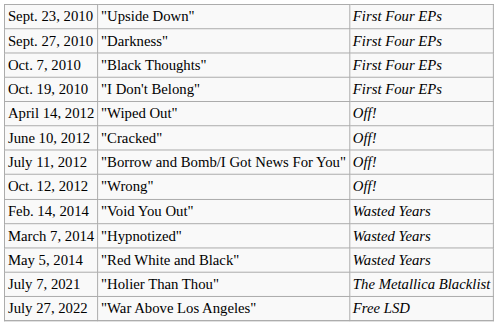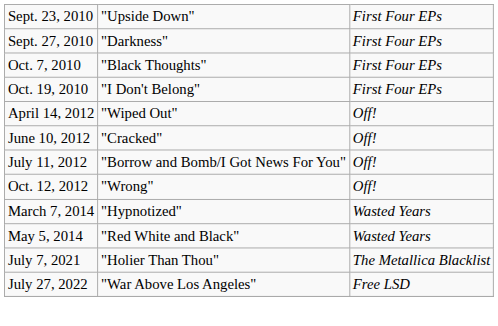 <table class="wikitable" style="font-size: 95%;">
 <tr>
 <td>Sept. 23, 2010</td>
 <td>"Upside Down"</td>
 <td><em>First Four EPs</em></td>
 </tr>
 <tr>
 <td>Sept. 27, 2010</td>
 <td>"Darkness"</td>
 <td><em>First Four EPs</em></td>
 </tr>
 <tr>
 <td>Oct. 7, 2010</td>
 <td>"Black Thoughts"</td>
 <td><em>First Four EPs</em></td>
 </tr>
 <tr>
 <td>Oct. 19, 2010</td>
 <td>"I Don't Belong"</td>
 <td><em>First Four EPs</em></td>
 </tr>
 <tr>
 <td>April 14, 2012</td>
 <td>"Wiped Out"</td>
 <td><em>Off!</em></td>
 </tr>
 <tr>
 <td>June 10, 2012</td>
 <td>"Cracked"</td>
 <td><em>Off!</em></td>
 </tr>
 <tr>
 <td>July 11, 2012</td>
 <td>"Borrow and Bomb/I Got News For You"</td>
 <td><em>Off!</em></td>
 </tr>
 <tr>
 <td>Oct. 12, 2012</td>
 <td>"Wrong"</td>
 <td><em>Off!</em></td>
 </tr>
 <tr>
-<td>Feb. 14, 2014</td>
-<td>"Void You Out"</td>
-<td><em>Wasted Years</em></td>
-</tr>
-<tr>
 <td>March 7, 2014</td>
 <td>"Hypnotized"</td>
 <td><em>Wasted Years</em></td>
 </tr>
 <tr>
 <td>May 5, 2014</td>
 <td>"Red White and Black"</td>
 <td><em>Wasted Years</em></td>
 </tr>
 <tr>
 <td>July 7, 2021</td>
 <td>"Holier Than Thou"</td>
 <td><em>The Metallica Blacklist</em></td>
 </tr>
 <tr>
 <td>July 27, 2022</td>
 <td>"War Above Los Angeles"</td>
 <td><em>Free LSD</em></td>
 </tr>
 <tr>
 </tr>
 </table>
